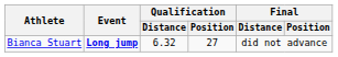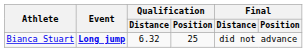 <table class=wikitable style="font-size:90%">
 <tr>
 <th rowspan="2">Athlete</th>
 <th rowspan="2">Event</th>
 <th colspan="2">Qualification</th>
 <th colspan="2">Final</th>
 </tr>
 <tr style="font-size:95%">
 <th>Distance</th>
 <th>Position</th>
 <th>Distance</th>
 <th>Position</th>
 </tr>
 <tr style=text-align:center>
 <td style=text-align:left><a href='#'>Bianca Stuart</a></td>
 <td style=text-align:left><strong><a href='#'>Long jump</a></strong></td>
 <td>6.32</td>
-<td>27</td>
+<td>25</td>
 <td colspan=2>did not advance</td>
 </tr>
 </table>
